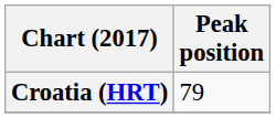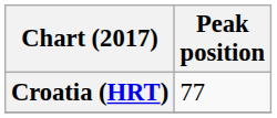 <table class="wikitable plainrowheaders">
 <tr>
 <th scope="col">Chart (2017)</th>
 <th scope="col">Peak<br>position</th>
 </tr>
 <tr>
 <th scope="row">Croatia (<a href='#'>HRT</a>)</th>
-<td>79</td>
+<td>77</td>
 </tr>
 <tr>
 </tr>
 <tr>
 </tr>
 <tr>
 </tr>
 </table>
